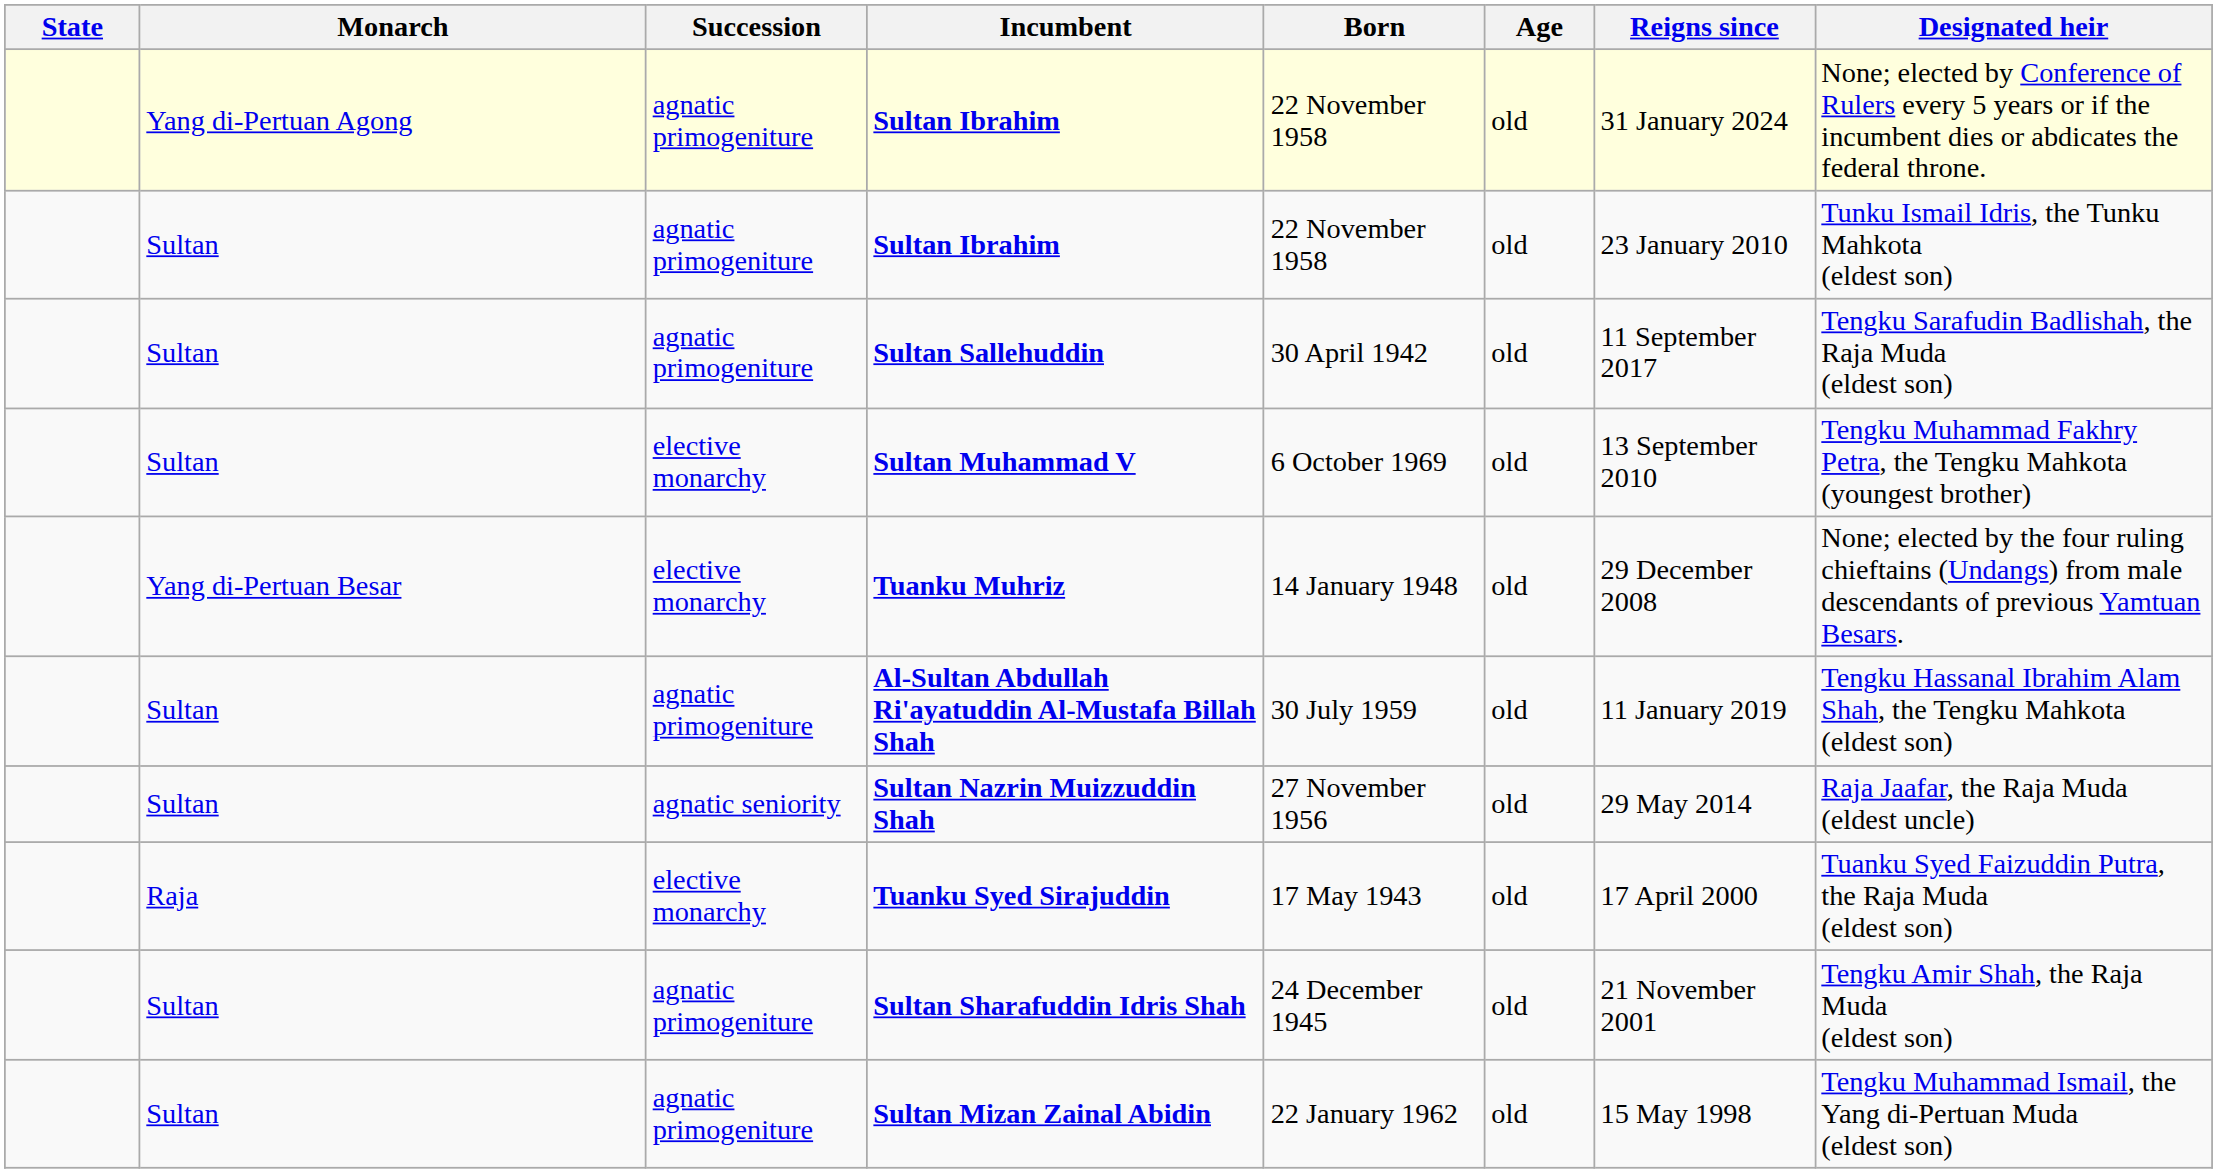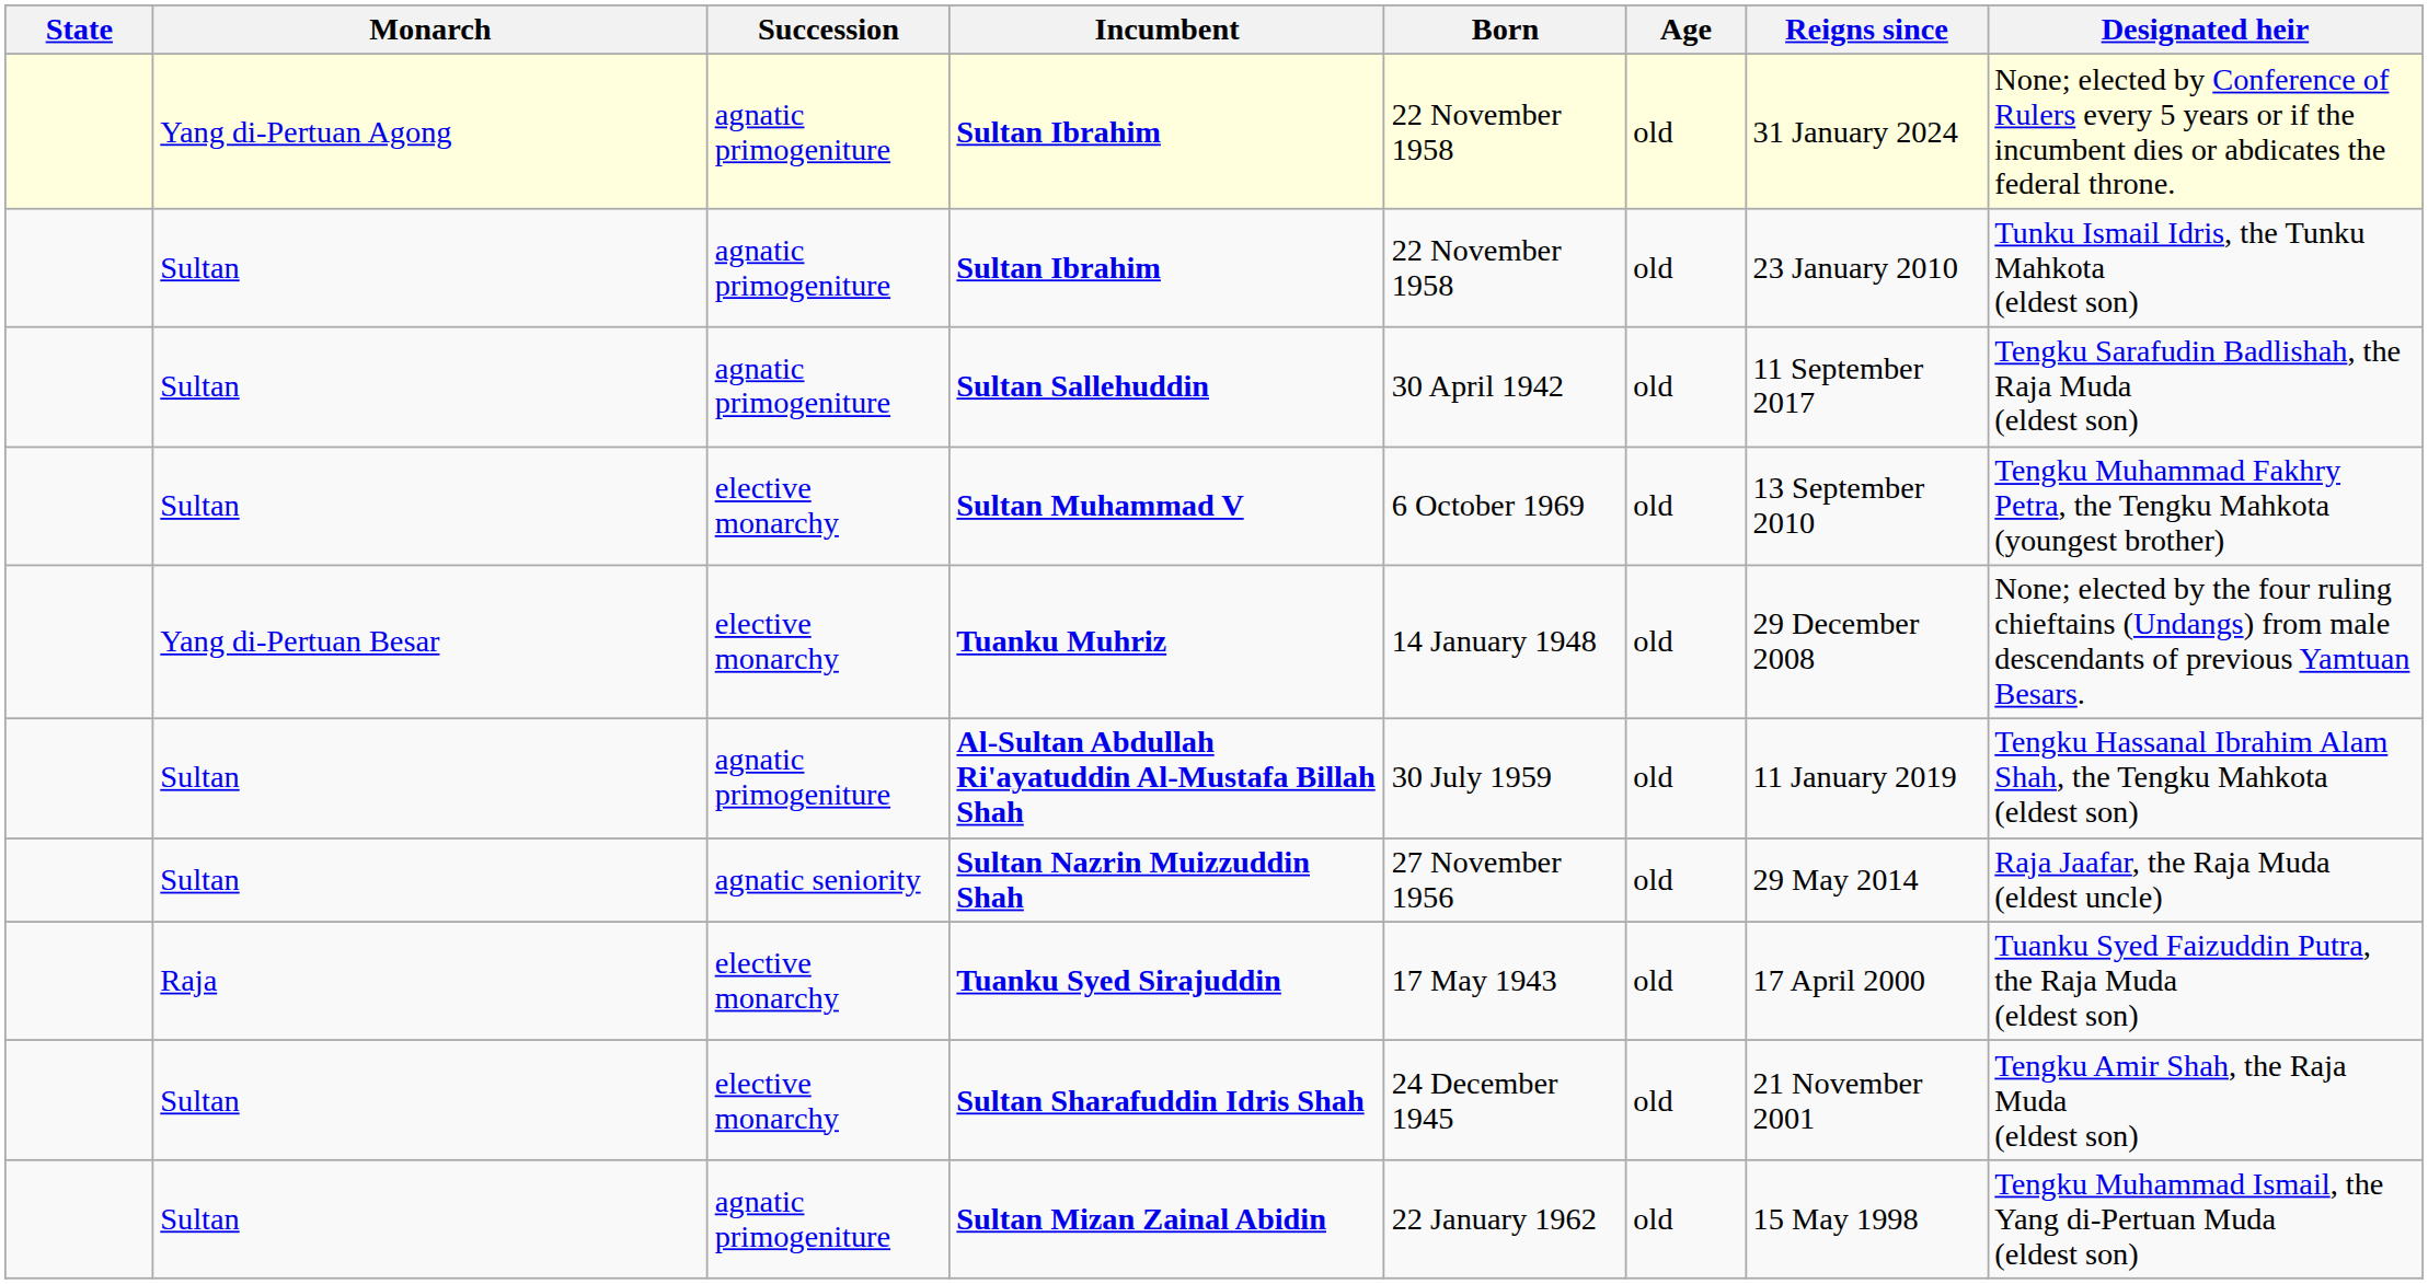 <table class="sortable wikitable">
 <tr>
 <th><a href='#'>State</a></th>
 <th>Monarch</th>
 <th style="width:10%">Succession</th>
 <th style="width:18%">Incumbent</th>
 <th style="width:10%">Born</th>
 <th>Age</th>
 <th style="width:10%"><a href='#'>Reigns since</a></th>
 <th style="width:18%"><a href='#'>Designated heir</a></th>
 </tr>
 <tr bgcolor=#FFFFDD>
 <td></td>
 <td><a href='#'>Yang di-Pertuan Agong</a></td>
 <td><a href='#'>agnatic primogeniture</a></td>
 <td><strong><a href='#'>Sultan Ibrahim</a></strong></td>
 <td>22 November 1958</td>
 <td> old</td>
 <td>31 January 2024</td>
 <td>None; elected by <a href='#'>Conference of Rulers</a> every 5 years or if the incumbent dies or abdicates the federal throne.</td>
 </tr>
 <tr>
 <td></td>
 <td><a href='#'>Sultan</a></td>
 <td><a href='#'>agnatic primogeniture</a></td>
 <td><strong><a href='#'>Sultan Ibrahim</a></strong></td>
 <td>22 November 1958</td>
 <td> old</td>
 <td>23 January 2010</td>
 <td><a href='#'>Tunku Ismail Idris</a>, the Tunku Mahkota<br>(eldest son)</td>
 </tr>
 <tr>
 <td></td>
 <td><a href='#'>Sultan</a></td>
 <td><a href='#'>agnatic primogeniture</a></td>
 <td><strong><a href='#'>Sultan Sallehuddin</a></strong></td>
 <td>30 April 1942</td>
 <td> old</td>
 <td>11 September 2017</td>
 <td><a href='#'>Tengku Sarafudin Badlishah</a>, the Raja Muda<br>(eldest son)</td>
 </tr>
 <tr>
 <td></td>
 <td><a href='#'>Sultan</a></td>
 <td><a href='#'>elective monarchy</a></td>
 <td><strong><a href='#'>Sultan Muhammad V</a></strong></td>
 <td>6 October 1969</td>
 <td> old</td>
 <td>13 September 2010</td>
 <td><a href='#'>Tengku Muhammad Fakhry Petra</a>, the Tengku Mahkota<br>(youngest brother)</td>
 </tr>
 <tr>
 <td></td>
 <td><a href='#'>Yang di-Pertuan Besar</a></td>
 <td><a href='#'>elective monarchy</a></td>
 <td><strong><a href='#'>Tuanku Muhriz</a></strong></td>
 <td>14 January 1948</td>
 <td> old</td>
 <td>29 December 2008</td>
 <td>None; elected by the four ruling chieftains (<a href='#'>Undangs</a>) from male descendants of previous <a href='#'>Yamtuan Besars</a>.</td>
 </tr>
 <tr>
 <td></td>
 <td><a href='#'>Sultan</a></td>
 <td><a href='#'>agnatic primogeniture</a></td>
 <td><strong><a href='#'>Al-Sultan Abdullah Ri'ayatuddin Al-Mustafa Billah Shah</a></strong></td>
 <td>30 July 1959</td>
 <td> old</td>
 <td>11 January 2019</td>
 <td><a href='#'>Tengku Hassanal Ibrahim Alam Shah</a>, the Tengku Mahkota<br>(eldest son)</td>
 </tr>
 <tr>
 <td></td>
 <td><a href='#'>Sultan</a></td>
 <td><a href='#'>agnatic seniority</a></td>
 <td><strong><a href='#'>Sultan Nazrin Muizzuddin Shah</a> </strong></td>
 <td>27 November 1956</td>
 <td> old</td>
 <td>29 May 2014</td>
 <td><a href='#'>Raja Jaafar</a>, the Raja Muda <br>(eldest uncle)</td>
 </tr>
 <tr>
 <td></td>
 <td><a href='#'>Raja</a></td>
 <td><a href='#'>elective monarchy</a></td>
 <td><strong><a href='#'>Tuanku Syed Sirajuddin</a></strong></td>
 <td>17 May 1943</td>
 <td> old</td>
 <td>17 April 2000</td>
 <td><a href='#'>Tuanku Syed Faizuddin Putra</a>, the Raja Muda<br>(eldest son)</td>
 </tr>
 <tr>
 <td></td>
 <td><a href='#'>Sultan</a></td>
-<td><a href='#'>agnatic primogeniture</a></td>
+<td><a href='#'>elective monarchy</a></td>
 <td><strong><a href='#'>Sultan Sharafuddin Idris Shah</a></strong></td>
 <td>24 December 1945</td>
 <td> old</td>
 <td>21 November 2001</td>
 <td><a href='#'>Tengku Amir Shah</a>, the Raja Muda<br>(eldest son)</td>
 </tr>
 <tr>
 <td></td>
 <td><a href='#'>Sultan</a></td>
 <td><a href='#'>agnatic primogeniture</a></td>
 <td><strong><a href='#'>Sultan Mizan Zainal Abidin</a></strong></td>
 <td>22 January 1962</td>
 <td> old</td>
 <td>15 May 1998</td>
 <td><a href='#'>Tengku Muhammad Ismail</a>, the Yang di-Pertuan Muda<br>(eldest son)</td>
 </tr>
 </table>
